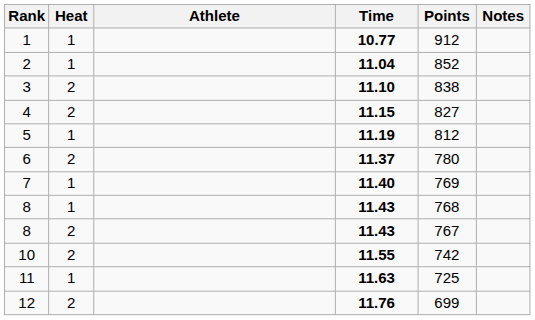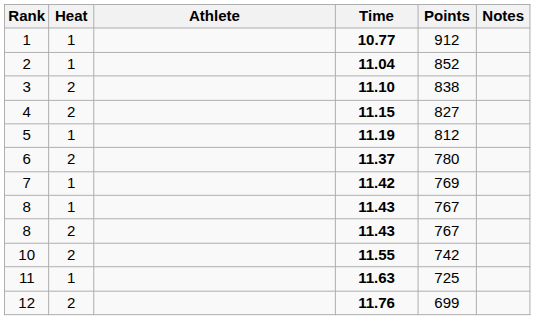 <table class="wikitable" style="text-align:center">
 <tr>
 <th width=40>Rank</th>
 <th width=40>Heat</th>
 <th width=250>Athlete</th>
 <th width=80>Time</th>
 <th width=55>Points</th>
 <th width=50>Notes</th>
 </tr>
 <tr>
 <td>1</td>
 <td>1</td>
 <td align=left></td>
 <td><strong>10.77</strong></td>
 <td>912</td>
 <td></td>
 </tr>
 <tr>
 <td>2</td>
 <td>1</td>
 <td align=left></td>
 <td><strong>11.04</strong></td>
 <td>852</td>
 <td></td>
 </tr>
 <tr>
 <td>3</td>
 <td>2</td>
 <td align=left></td>
 <td><strong>11.10</strong></td>
 <td>838</td>
 <td></td>
 </tr>
 <tr>
 <td>4</td>
 <td>2</td>
 <td align=left></td>
 <td><strong>11.15</strong></td>
 <td>827</td>
 <td></td>
 </tr>
 <tr>
 <td>5</td>
 <td>1</td>
 <td align=left></td>
 <td><strong>11.19</strong></td>
 <td>812</td>
 <td></td>
 </tr>
 <tr>
 <td>6</td>
 <td>2</td>
 <td align=left></td>
 <td><strong>11.37</strong></td>
 <td>780</td>
 <td></td>
 </tr>
 <tr>
 <td>7</td>
 <td>1</td>
 <td align=left></td>
-<td><strong>11.40</strong></td>
+<td><strong>11.42</strong></td>
 <td>769</td>
 <td></td>
 </tr>
 <tr>
 <td>8</td>
 <td>1</td>
 <td align=left></td>
 <td><strong>11.43</strong></td>
-<td>768</td>
+<td>767</td>
 <td></td>
 </tr>
 <tr>
 <td>8</td>
 <td>2</td>
 <td align=left></td>
 <td><strong>11.43</strong></td>
 <td>767</td>
 <td></td>
 </tr>
 <tr>
 <td>10</td>
 <td>2</td>
 <td align=left></td>
 <td><strong>11.55</strong></td>
 <td>742</td>
 <td></td>
 </tr>
 <tr>
 <td>11</td>
 <td>1</td>
 <td align=left></td>
 <td><strong>11.63</strong></td>
 <td>725</td>
 <td></td>
 </tr>
 <tr>
 <td>12</td>
 <td>2</td>
 <td align=left></td>
 <td><strong>11.76</strong></td>
 <td>699</td>
 <td></td>
 </tr>
 </table>
